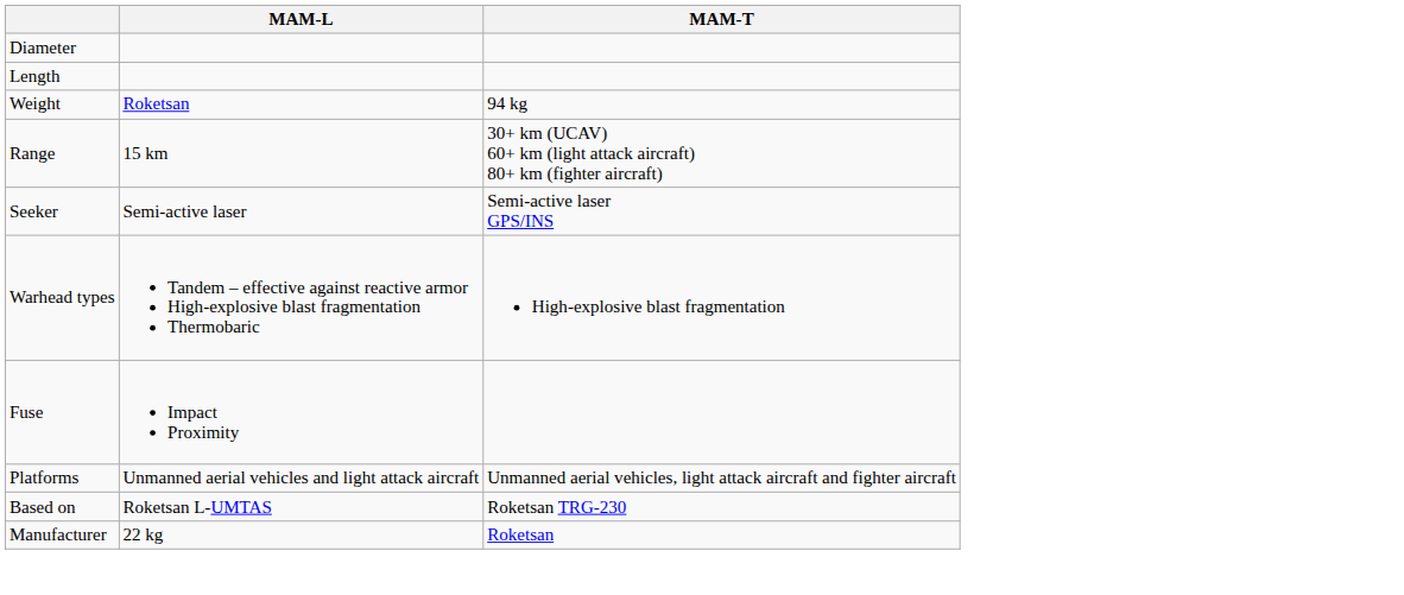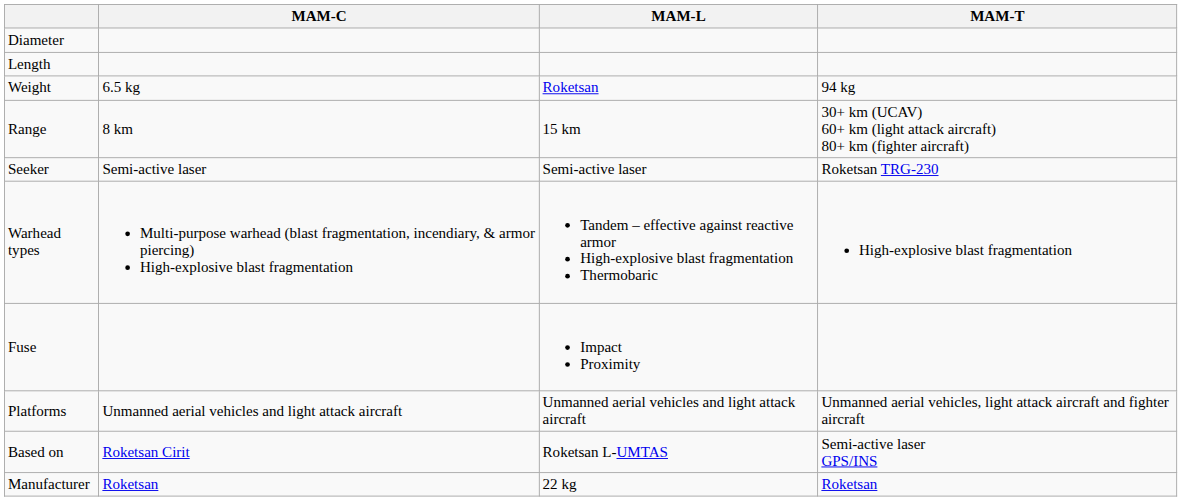 <table class="wikitable">
 <tr>
 <th></th>
+<th>MAM-C</th>
 <th>MAM-L</th>
 <th>MAM-T</th>
 </tr>
 <tr>
 <td>Diameter</td>
 <td></td>
 <td></td>
+<td></td>
 </tr>
 <tr>
 <td>Length</td>
 <td></td>
 <td></td>
+<td></td>
 </tr>
 <tr>
 <td>Weight</td>
+<td>6.5 kg</td>
 <td><a href='#'>Roketsan</a></td>
 <td>94 kg</td>
 </tr>
 <tr>
 <td>Range</td>
+<td>8 km</td>
 <td>15 km</td>
 <td>30+ km (UCAV)<br>60+ km (light attack aircraft)<br>80+ km (fighter aircraft)</td>
 </tr>
 <tr>
 <td>Seeker</td>
 <td>Semi-active laser</td>
-<td>Semi-active laser<br><a href='#'>GPS/INS</a></td>
+<td>Semi-active laser</td>
+<td>Roketsan <a href='#'>TRG-230</a></td>
 </tr>
 <tr>
 <td>Warhead types</td>
+<td><br><ul><li>Multi-purpose warhead (blast fragmentation, incendiary, & armor piercing)</li><li>High-explosive blast fragmentation</li></ul></td>
 <td><br><ul><li>Tandem – effective against reactive armor</li><li>High-explosive blast fragmentation</li><li>Thermobaric</li></ul></td>
 <td><br><ul><li>High-explosive blast fragmentation</li></ul></td>
 </tr>
 <tr>
 <td>Fuse</td>
+<td></td>
 <td><br><ul><li>Impact</li><li>Proximity</li></ul></td>
 <td></td>
 </tr>
 <tr>
 <td>Platforms</td>
 <td>Unmanned aerial vehicles and light attack aircraft</td>
+<td>Unmanned aerial vehicles and light attack aircraft</td>
 <td>Unmanned aerial vehicles, light attack aircraft and fighter aircraft</td>
 </tr>
 <tr>
 <td>Based on</td>
+<td><a href='#'>Roketsan Cirit</a></td>
 <td>Roketsan L-<a href='#'>UMTAS</a></td>
-<td>Roketsan <a href='#'>TRG-230</a></td>
+<td>Semi-active laser<br><a href='#'>GPS/INS</a></td>
 </tr>
 <tr>
 <td>Manufacturer</td>
+<td><a href='#'>Roketsan</a></td>
 <td>22 kg</td>
 <td><a href='#'>Roketsan</a></td>
 </tr>
 </table>
